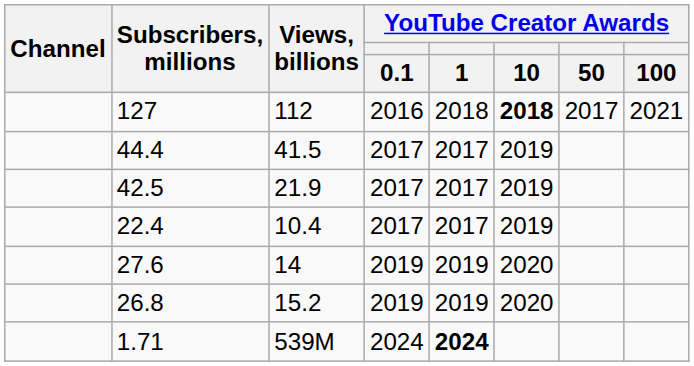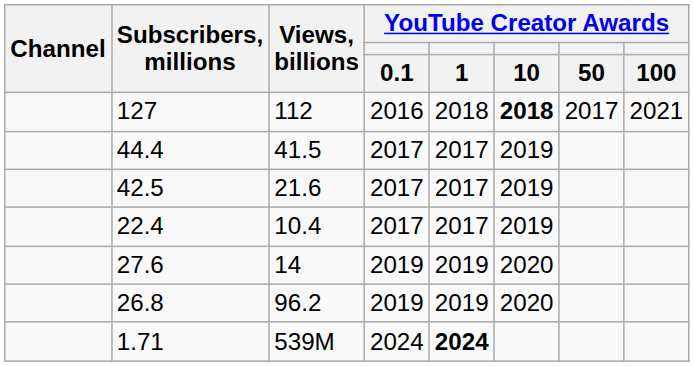 <table class="wikitable">
 <tr>
 <th rowspan="3">Channel</th>
 <th rowspan="3">Subscribers,<br>millions</th>
 <th rowspan="3">Views,<br>billions</th>
 <th colspan="5"><a href='#'>YouTube Creator Awards</a></th>
 </tr>
 <tr>
 <th></th>
 <th></th>
 <th></th>
 <th></th>
 <th></th>
 </tr>
 <tr>
 <th>0.1</th>
 <th>1</th>
 <th>10</th>
 <th>50</th>
 <th>100</th>
 </tr>
 <tr>
 <td></td>
 <td>127</td>
 <td>112</td>
 <td>2016</td>
 <td>2018</td>
 <td><strong>2018</strong></td>
 <td>2017</td>
 <td>2021</td>
 </tr>
 <tr>
 <td></td>
 <td>44.4</td>
 <td>41.5</td>
 <td>2017</td>
 <td>2017</td>
 <td>2019</td>
 <td></td>
 <td></td>
 </tr>
 <tr>
 <td></td>
 <td>42.5</td>
-<td>21.9</td>
+<td>21.6</td>
 <td>2017</td>
 <td>2017</td>
 <td>2019</td>
 <td></td>
 <td></td>
 </tr>
 <tr>
 <td></td>
 <td>22.4</td>
 <td>10.4</td>
 <td>2017</td>
 <td>2017</td>
 <td>2019</td>
 <td></td>
 <td></td>
 </tr>
 <tr>
 <td></td>
 <td>27.6</td>
 <td>14</td>
 <td>2019</td>
 <td>2019</td>
 <td>2020</td>
 <td></td>
 <td></td>
 </tr>
 <tr>
 <td></td>
 <td>26.8</td>
-<td>15.2</td>
+<td>96.2</td>
 <td>2019</td>
 <td>2019</td>
 <td>2020</td>
 <td></td>
 <td></td>
 </tr>
 <tr>
 <td></td>
 <td>1.71</td>
 <td>539M</td>
 <td>2024</td>
 <td><strong>2024</strong></td>
 <td></td>
 <td></td>
 <td></td>
 </tr>
 </table>
